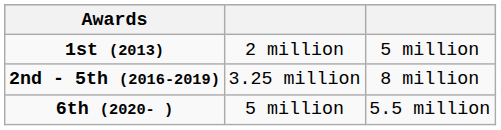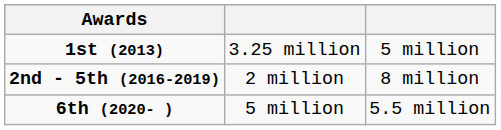 <table class="wikitable" style="text-align:center;">
 <tr style="background:#bebebe;">
 <th>Awards</th>
 <th></th>
 <th></th>
 </tr>
 <tr>
 <td style="text-align:center"><strong> 1st <small>(2013)</small></strong></td>
-<td style="text-align:center">2 million</td>
+<td style="text-align:center">3.25 million</td>
 <td>5 million</td>
 </tr>
 <tr>
 <td style="text-align:center"><strong> 2nd - 5th <small>(2016-2019)</small></strong></td>
-<td style="text-align:center">3.25 million</td>
+<td style="text-align:center">2 million</td>
 <td>8 million</td>
 </tr>
 <tr>
 <td style="text-align:center"><strong> 6th <small>(2020- )</small></strong></td>
 <td style="text-align:center">5 million</td>
 <td>5.5 million</td>
 </tr>
 </table>
